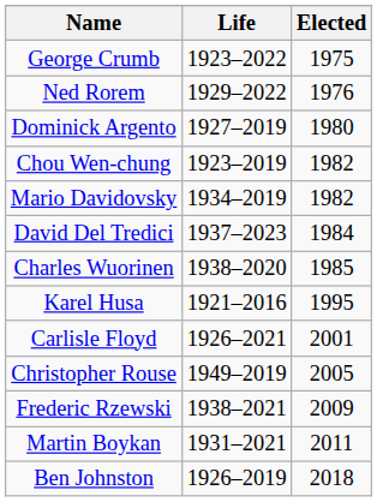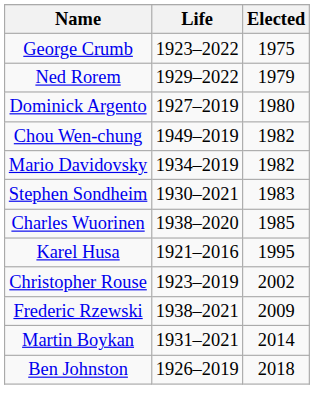 <table class="wikitable plainrowheaders" style="text-align:center">
 <tr>
 </tr>
 <tr>
 <th scope="col">Name</th>
 <th scope="col">Life</th>
 <th scope="col">Elected</th>
 </tr>
 <tr>
 <td><a href='#'>George Crumb</a></td>
 <td>1923–2022</td>
 <td>1975</td>
 </tr>
 <tr>
 <td><a href='#'>Ned Rorem</a></td>
 <td>1929–2022</td>
-<td>1976</td>
+<td>1979</td>
 </tr>
 <tr>
 <td><a href='#'>Dominick Argento</a></td>
 <td>1927–2019</td>
 <td>1980</td>
 </tr>
 <tr>
 <td><a href='#'>Chou Wen-chung</a></td>
-<td>1923–2019</td>
+<td>1949–2019</td>
 <td>1982</td>
 </tr>
 <tr>
 <td><a href='#'>Mario Davidovsky</a></td>
 <td>1934–2019</td>
 <td>1982</td>
 </tr>
 <tr>
-<td><a href='#'>David Del Tredici</a></td>
-<td>1937–2023</td>
-<td>1984</td>
+<td><a href='#'>Stephen Sondheim</a></td>
+<td>1930–2021</td>
+<td>1983</td>
 </tr>
 <tr>
 <td><a href='#'>Charles Wuorinen</a></td>
 <td>1938–2020</td>
 <td>1985</td>
 </tr>
 <tr>
 <td><a href='#'>Karel Husa</a></td>
 <td>1921–2016</td>
 <td>1995</td>
 </tr>
 <tr>
-<td><a href='#'>Carlisle Floyd</a></td>
-<td>1926–2021</td>
-<td>2001</td>
-</tr>
-<tr>
 <td><a href='#'>Christopher Rouse</a></td>
-<td>1949–2019</td>
-<td>2005</td>
+<td>1923–2019</td>
+<td>2002</td>
 </tr>
 <tr>
 <td><a href='#'>Frederic Rzewski</a></td>
 <td>1938–2021</td>
 <td>2009</td>
 </tr>
 <tr>
 <td><a href='#'>Martin Boykan</a></td>
 <td>1931–2021</td>
-<td>2011</td>
+<td>2014</td>
 </tr>
 <tr>
 <td><a href='#'>Ben Johnston</a></td>
 <td>1926–2019</td>
 <td>2018</td>
 </tr>
 </table>
